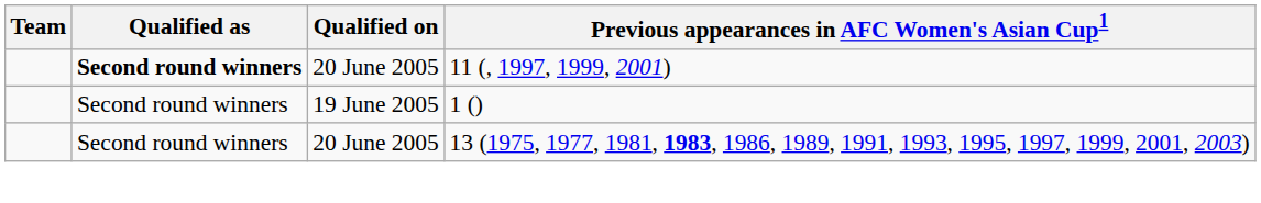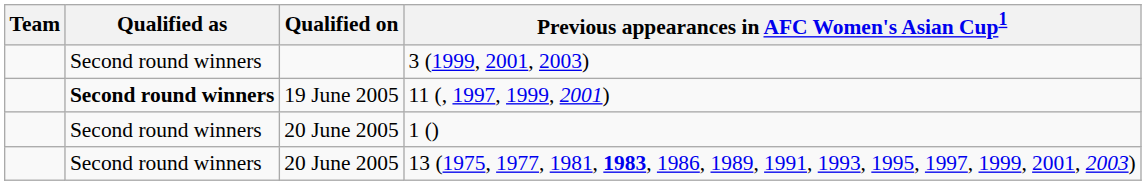 <table class="wikitable sortable">
 <tr>
 <th>Team</th>
 <th>Qualified as</th>
 <th>Qualified on</th>
 <th data-sort-type="number">Previous appearances in <a href='#'>AFC Women's Asian Cup</a><sup><strong><a href='#'>1</a></strong></sup></th>
 </tr>
 <tr>
 <td></td>
+<td>Second round winners</td>
+<td></td>
+<td>3  (<a href='#'>1999</a>, <a href='#'>2001</a>, <a href='#'>2003</a>)</td>
+</tr>
+<tr>
+<td></td>
 <td><strong>Second round winners</strong></td>
-<td>20 June 2005</td>
+<td>19 June 2005</td>
 <td>11 (, <a href='#'>1997</a>, <a href='#'>1999</a>, <em><a href='#'>2001</a></em>)</td>
 </tr>
 <tr>
 <td></td>
 <td>Second round winners</td>
-<td>19 June 2005</td>
+<td>20 June 2005</td>
 <td>1 ()</td>
 </tr>
 <tr>
 <td></td>
 <td>Second round winners</td>
 <td>20 June 2005</td>
 <td>13 (<a href='#'>1975</a>, <a href='#'>1977</a>, <a href='#'>1981</a>, <strong><a href='#'>1983</a></strong>, <a href='#'>1986</a>, <a href='#'>1989</a>, <a href='#'>1991</a>, <a href='#'>1993</a>, <a href='#'>1995</a>, <a href='#'>1997</a>, <a href='#'>1999</a>, <a href='#'>2001</a>, <em><a href='#'>2003</a></em>)</td>
 </tr>
 </table>
